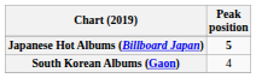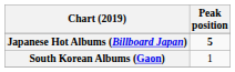 <table class="wikitable sortable plainrowheaders" style="text-align:center">
 <tr>
 <th scope="col">Chart (2019)</th>
 <th scope="col">Peak<br> position</th>
 </tr>
 <tr>
 </tr>
 <tr>
 <th scope="row">Japanese Hot Albums (<em><a href='#'>Billboard Japan</a></em>)</th>
 <td><strong>5</strong></td>
 </tr>
 <tr>
 <th scope="row">South Korean Albums (<a href='#'>Gaon</a>)</th>
-<td>4</td>
+<td>1</td>
 </tr>
 <tr>
 </tr>
 </table>
